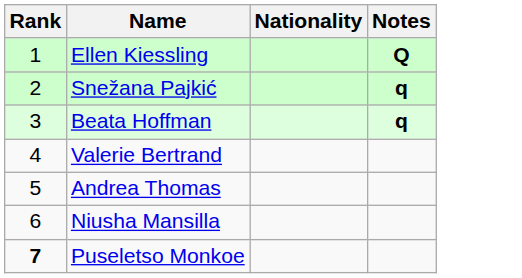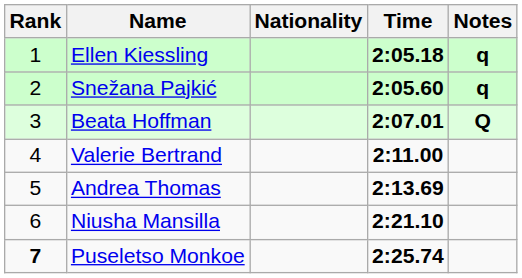 <table class="wikitable sortable" style="text-align:center">
 <tr>
 <th>Rank</th>
 <th>Name</th>
 <th>Nationality</th>
+<th>Time</th>
 <th>Notes</th>
 </tr>
 <tr bgcolor=ccffcc>
 <td>1</td>
 <td align=left><a href='#'>Ellen Kiessling</a></td>
 <td align=left></td>
-<td><strong>Q</strong></td>
+<td><strong>2:05.18</strong></td>
+<td><strong>q</strong></td>
 </tr>
 <tr bgcolor=ccffcc>
 <td>2</td>
 <td align=left><a href='#'>Snežana Pajkić</a></td>
 <td align=left></td>
+<td><strong>2:05.60</strong></td>
 <td><strong>q</strong></td>
 </tr>
 <tr bgcolor=ddffdd>
 <td>3</td>
 <td align=left><a href='#'>Beata Hoffman</a></td>
 <td align=left></td>
-<td><strong>q</strong></td>
+<td><strong>2:07.01</strong></td>
+<td><strong>Q</strong></td>
 </tr>
 <tr>
 <td>4</td>
 <td align=left><a href='#'>Valerie Bertrand</a></td>
 <td align=left></td>
+<td><strong>2:11.00</strong></td>
 <td></td>
 </tr>
 <tr>
 <td>5</td>
 <td align=left><a href='#'>Andrea Thomas</a></td>
 <td align=left></td>
+<td><strong>2:13.69</strong></td>
 <td></td>
 </tr>
 <tr>
 <td>6</td>
 <td align=left><a href='#'>Niusha Mansilla</a></td>
 <td align=left></td>
+<td><strong>2:21.10</strong></td>
 <td></td>
 </tr>
 <tr>
 <td><strong>7</strong></td>
 <td align=left><a href='#'>Puseletso Monkoe</a></td>
 <td align=left></td>
+<td><strong>2:25.74</strong></td>
 <td></td>
 </tr>
 </table>
